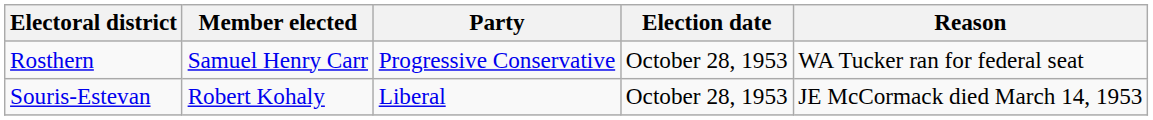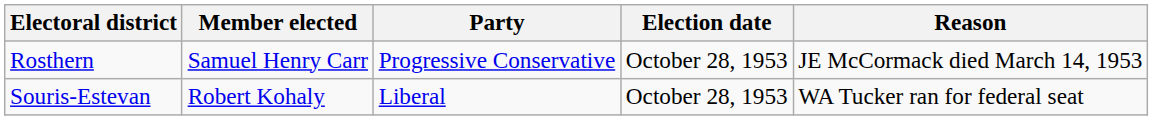 <table class="wikitable sortable">
 <tr>
 <th>Electoral district</th>
 <th>Member elected</th>
 <th>Party</th>
 <th>Election date</th>
 <th>Reason</th>
 </tr>
 <tr>
 <td><a href='#'>Rosthern</a></td>
 <td><a href='#'>Samuel Henry Carr</a></td>
 <td><a href='#'>Progressive Conservative</a></td>
 <td>October 28, 1953</td>
-<td>WA Tucker ran for federal seat</td>
+<td>JE McCormack died March 14, 1953</td>
 </tr>
 <tr>
 <td><a href='#'>Souris-Estevan</a></td>
 <td><a href='#'>Robert Kohaly</a></td>
 <td><a href='#'>Liberal</a></td>
 <td>October 28, 1953</td>
-<td>JE McCormack died March 14, 1953</td>
+<td>WA Tucker ran for federal seat</td>
 </tr>
 </table>
